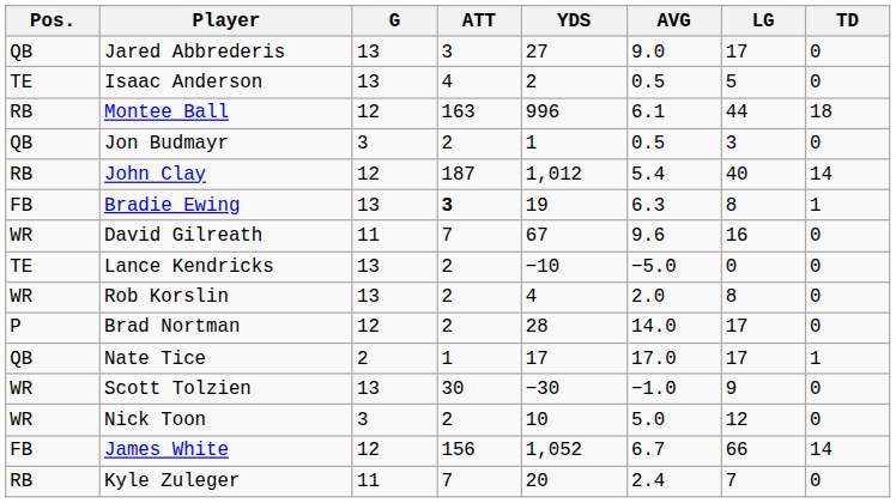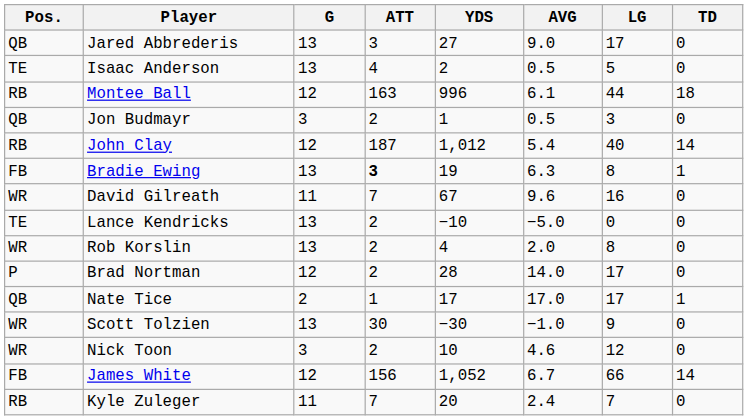 <table class="wikitable sortable">
 <tr>
 <th bgcolor="#DDDDFF" width="5%">Pos.</th>
 <th bgcolor="#DDDDFF" width="15%">Player</th>
 <th bgcolor="#DDDDFF" width="5%">G</th>
 <th bgcolor="#DDDDFF" width="5%">ATT</th>
 <th bgcolor="#DDDDFF" width="5%">YDS</th>
 <th bgcolor="#DDDDFF" width="5%">AVG</th>
 <th bgcolor="#DDDDFF" width="5%">LG</th>
 <th bgcolor="#DDDDFF" width="5%">TD</th>
 </tr>
 <tr>
 <td>QB</td>
 <td>Jared Abbrederis</td>
 <td>13</td>
 <td>3</td>
 <td>27</td>
 <td>9.0</td>
 <td>17</td>
 <td>0</td>
 </tr>
 <tr>
 <td>TE</td>
 <td>Isaac Anderson</td>
 <td>13</td>
 <td>4</td>
 <td>2</td>
 <td>0.5</td>
 <td>5</td>
 <td>0</td>
 </tr>
 <tr>
 <td>RB</td>
 <td><a href='#'>Montee Ball</a></td>
 <td>12</td>
 <td>163</td>
 <td>996</td>
 <td>6.1</td>
 <td>44</td>
 <td>18</td>
 </tr>
 <tr>
 <td>QB</td>
 <td>Jon Budmayr</td>
 <td>3</td>
 <td>2</td>
 <td>1</td>
 <td>0.5</td>
 <td>3</td>
 <td>0</td>
 </tr>
 <tr>
 <td>RB</td>
 <td><a href='#'>John Clay</a></td>
 <td>12</td>
 <td>187</td>
 <td>1,012</td>
 <td>5.4</td>
 <td>40</td>
 <td>14</td>
 </tr>
 <tr>
 <td>FB</td>
 <td><a href='#'>Bradie Ewing</a></td>
 <td>13</td>
 <td><strong>3</strong></td>
 <td>19</td>
 <td>6.3</td>
 <td>8</td>
 <td>1</td>
 </tr>
 <tr>
 <td>WR</td>
 <td>David Gilreath</td>
 <td>11</td>
 <td>7</td>
 <td>67</td>
 <td>9.6</td>
 <td>16</td>
 <td>0</td>
 </tr>
 <tr>
 <td>TE</td>
 <td>Lance Kendricks</td>
 <td>13</td>
 <td>2</td>
 <td>−10</td>
 <td>−5.0</td>
 <td>0</td>
 <td>0</td>
 </tr>
 <tr>
 <td>WR</td>
 <td>Rob Korslin</td>
 <td>13</td>
 <td>2</td>
 <td>4</td>
 <td>2.0</td>
 <td>8</td>
 <td>0</td>
 </tr>
 <tr>
 <td>P</td>
 <td>Brad Nortman</td>
 <td>12</td>
 <td>2</td>
 <td>28</td>
 <td>14.0</td>
 <td>17</td>
 <td>0</td>
 </tr>
 <tr>
 <td>QB</td>
 <td>Nate Tice</td>
 <td>2</td>
 <td>1</td>
 <td>17</td>
 <td>17.0</td>
 <td>17</td>
 <td>1</td>
 </tr>
 <tr>
 <td>WR</td>
 <td>Scott Tolzien</td>
 <td>13</td>
 <td>30</td>
 <td>−30</td>
 <td>−1.0</td>
 <td>9</td>
 <td>0</td>
 </tr>
 <tr>
 <td>WR</td>
 <td>Nick Toon</td>
 <td>3</td>
 <td>2</td>
 <td>10</td>
-<td>5.0</td>
+<td>4.6</td>
 <td>12</td>
 <td>0</td>
 </tr>
 <tr>
 <td>FB</td>
 <td><a href='#'>James White</a></td>
 <td>12</td>
 <td>156</td>
 <td>1,052</td>
 <td>6.7</td>
 <td>66</td>
 <td>14</td>
 </tr>
 <tr>
 <td>RB</td>
 <td>Kyle Zuleger</td>
 <td>11</td>
 <td>7</td>
 <td>20</td>
 <td>2.4</td>
 <td>7</td>
 <td>0</td>
 </tr>
 </table>
